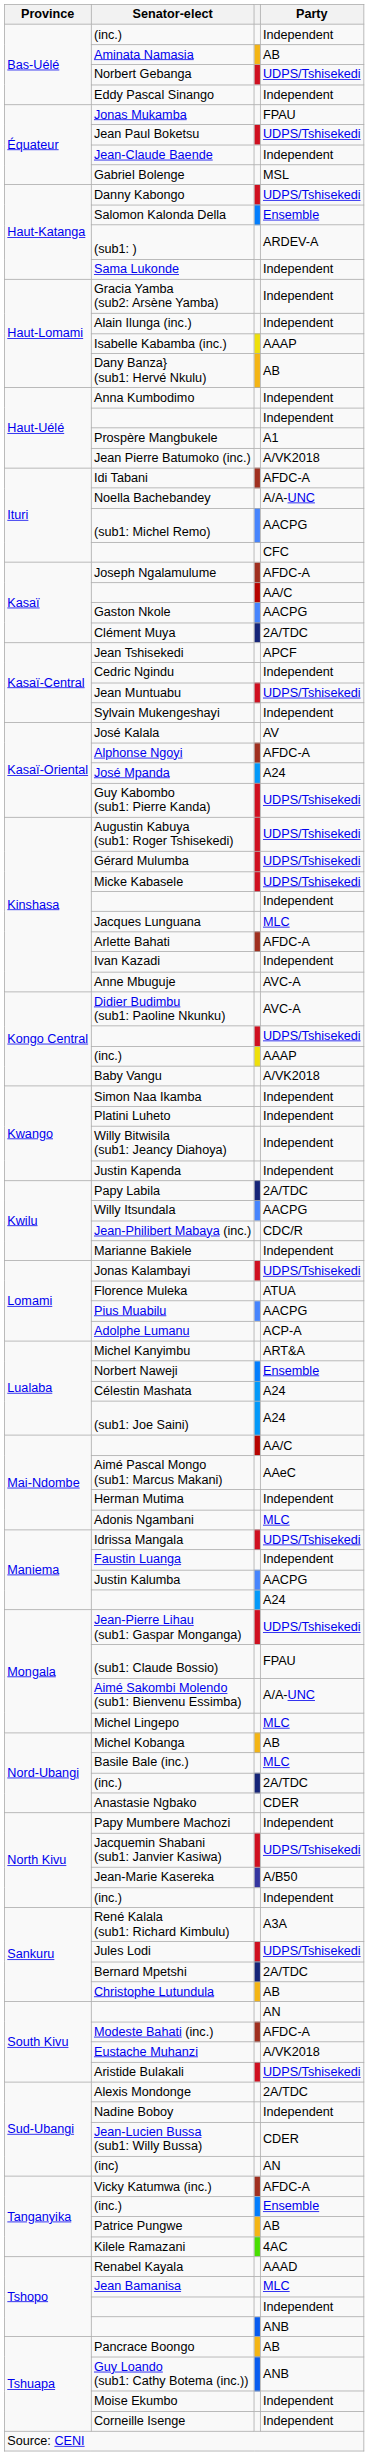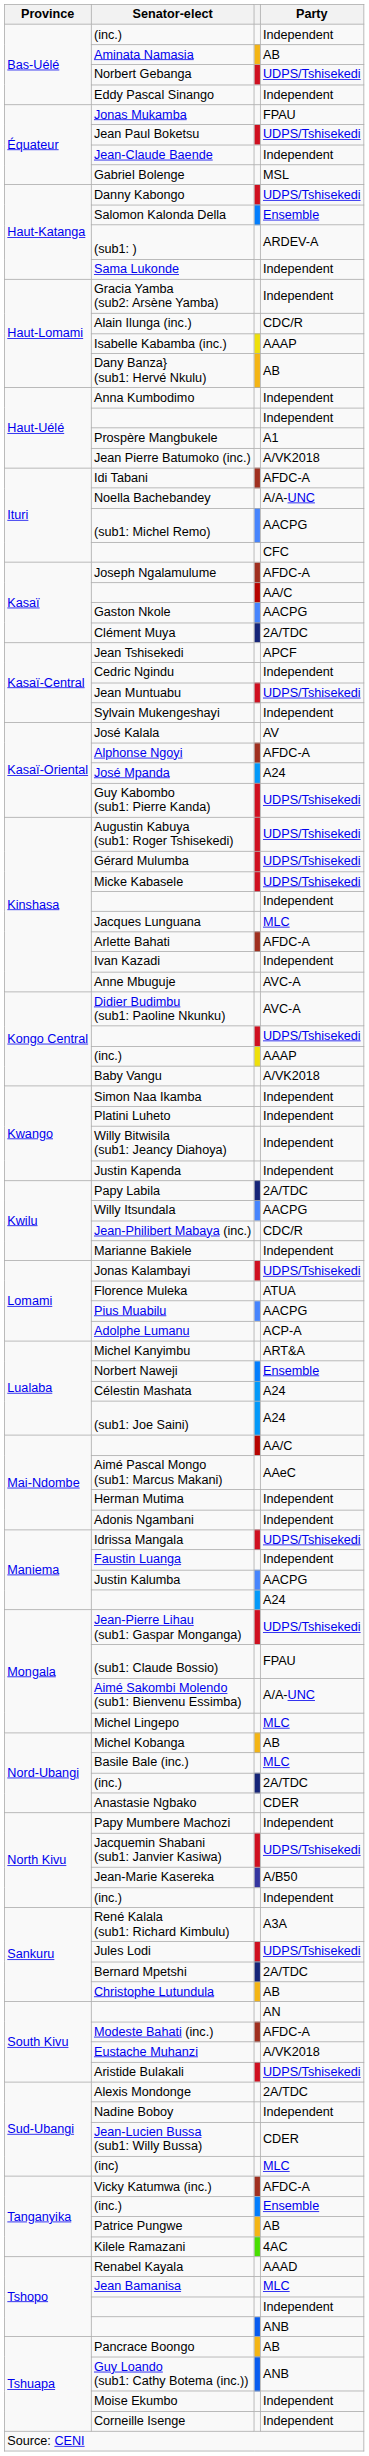 <table class="wikitable sortable static-row-numbers">
 <tr>
 <th>Province</th>
 <th>Senator-elect</th>
 <th class="unsortable"></th>
 <th>Party</th>
 </tr>
 <tr>
 <td rowspan=4><a href='#'>Bas-Uélé</a></td>
 <td data-sort-value="Agito Carole"> (inc.)</td>
 <td bgcolor=></td>
 <td>Independent</td>
 </tr>
 <tr>
 <td data-sort-value="Namasia Aminata"><a href='#'>Aminata Namasia</a></td>
 <td bgcolor=#f4b515></td>
 <td>AB</td>
 </tr>
 <tr>
 <td data-sort-value="Gebanga Norbert">Norbert Gebanga</td>
 <td bgcolor=#CF1020></td>
 <td><a href='#'>UDPS/Tshisekedi</a></td>
 </tr>
 <tr>
 <td data-sort-value="Sinango Eddy Pascal">Eddy Pascal Sinango</td>
 <td bgcolor=></td>
 <td>Independent</td>
 </tr>
 <tr>
 <td rowspan=4><a href='#'>Équateur</a></td>
 <td data-sort-value="Mukamba Jonas]"><a href='#'>Jonas Mukamba</a></td>
 <td></td>
 <td>FPAU</td>
 </tr>
 <tr>
 <td data-sort-value="Boketsu Jean Paul]">Jean Paul Boketsu</td>
 <td bgcolor=#CF1020></td>
 <td><a href='#'>UDPS/Tshisekedi</a></td>
 </tr>
 <tr>
 <td data-sort-value="Baende Jean Claude]"><a href='#'>Jean-Claude Baende</a></td>
 <td bgcolor=></td>
 <td>Independent</td>
 </tr>
 <tr>
 <td data-sort-value="Bolenge Gabriel]">Gabriel Bolenge</td>
 <td></td>
 <td>MSL</td>
 </tr>
 <tr>
 <td rowspan=4><a href='#'>Haut-Katanga</a></td>
 <td data-sort-value="Kabongo Danny">Danny Kabongo</td>
 <td bgcolor=#CF1020></td>
 <td><a href='#'>UDPS/Tshisekedi</a></td>
 </tr>
 <tr>
 <td data-sort-value="Kalonda Della Salomon">Salomon Kalonda Della</td>
 <td bgcolor=#037efd></td>
 <td><a href='#'>Ensemble</a></td>
 </tr>
 <tr>
 <td data-sort-value="Kyabula Jacques"><br>(sub1: )</td>
 <td></td>
 <td>ARDEV-A</td>
 </tr>
 <tr>
 <td><a href='#'>Sama Lukonde</a></td>
 <td bgcolor=></td>
 <td>Independent</td>
 </tr>
 <tr>
 <td rowspan=4><a href='#'>Haut-Lomami</a></td>
 <td data-sort-value="Yamba Gracia">Gracia Yamba<br>(sub2: Arsène Yamba)</td>
 <td bgcolor=></td>
 <td>Independent</td>
 </tr>
 <tr>
 <td data-sort-value="Ilunga Alain">Alain Ilunga (inc.)</td>
 <td bgcolor=></td>
-<td>Independent</td>
+<td>CDC/R</td>
 </tr>
 <tr>
 <td data-sort-value="Kabamba Isabelle">Isabelle Kabamba  (inc.)</td>
 <td bgcolor=#efe00b></td>
 <td>AAAP</td>
 </tr>
 <tr>
 <td data-sort-value="Banza Dany">Dany Banza}<br>(sub1: Hervé Nkulu)</td>
 <td bgcolor=#f4b515></td>
 <td>AB</td>
 </tr>
 <tr>
 <td rowspan=4><a href='#'>Haut-Uélé</a></td>
 <td data-sort-value="Kumbodimo Anna">Anna Kumbodimo</td>
 <td bgcolor=></td>
 <td>Independent</td>
 </tr>
 <tr>
 <td data-sort-value="Baseane Christophe"></td>
 <td bgcolor=></td>
 <td>Independent</td>
 </tr>
 <tr>
 <td data-sort-value="Mangbukele Prospère">Prospère Mangbukele</td>
 <td></td>
 <td>A1</td>
 </tr>
 <tr>
 <td data-sort-value="Batumoko Jean Pierre">Jean Pierre Batumoko (inc.)</td>
 <td></td>
 <td>A/VK2018</td>
 </tr>
 <tr>
 <td rowspan=4><a href='#'>Ituri</a></td>
 <td data-sort-value="Tabani Idi">Idi Tabani</td>
 <td bgcolor=#a03020></td>
 <td>AFDC-A</td>
 </tr>
 <tr>
 <td data-sort-value="Bachebandey Noella]">Noella Bachebandey</td>
 <td bgcolor=></td>
 <td>A/A-<a href='#'>UNC</a></td>
 </tr>
 <tr>
 <td data-sort-value="Adubang'o Samuel"><br>(sub1: Michel Remo)</td>
 <td bgcolor=#4785fd></td>
 <td>AACPG</td>
 </tr>
 <tr>
 <td data-sort-value="Banio Daniel"></td>
 <td></td>
 <td>CFC</td>
 </tr>
 <tr>
 <td rowspan=4><a href='#'>Kasaï</a></td>
 <td data-sort-value="Ngalamulume Joseph">Joseph Ngalamulume</td>
 <td bgcolor=#a03020></td>
 <td>AFDC-A</td>
 </tr>
 <tr>
 <td data-sort-value="Mbingho Hubert"></td>
 <td bgcolor=#b70400></td>
 <td>AA/C</td>
 </tr>
 <tr>
 <td data-sort-value="Nkole Gaston">Gaston Nkole</td>
 <td bgcolor=#4785fd></td>
 <td>AACPG</td>
 </tr>
 <tr>
 <td data-sort-value="Muya Clément">Clément Muya</td>
 <td bgcolor=#162578></td>
 <td>2A/TDC</td>
 </tr>
 <tr>
 <td rowspan=4><a href='#'>Kasaï-Central</a></td>
 <td data-sort-value="Tshisekedi Jean">Jean Tshisekedi</td>
 <td></td>
 <td>APCF</td>
 </tr>
 <tr>
 <td data-sort-value="Ngindu Cedric">Cedric Ngindu</td>
 <td bgcolor=></td>
 <td>Independent</td>
 </tr>
 <tr>
 <td data-sort-value="Muntuabu Jean">Jean Muntuabu</td>
 <td bgcolor=#CF1020></td>
 <td><a href='#'>UDPS/Tshisekedi</a></td>
 </tr>
 <tr>
 <td data-sort-value="Mukengeshayi Sylvain">Sylvain Mukengeshayi</td>
 <td></td>
 <td>Independent</td>
 </tr>
 <tr>
 <td rowspan=4><a href='#'>Kasaï-Oriental</a></td>
 <td data-sort-value="Kalala José">José Kalala</td>
 <td></td>
 <td>AV</td>
 </tr>
 <tr>
 <td data-sort-value="Ngoyi Alphonse"><a href='#'>Alphonse Ngoyi</a></td>
 <td bgcolor=#a03020></td>
 <td>AFDC-A</td>
 </tr>
 <tr>
 <td data-sort-value="Mpanda José"><a href='#'>José Mpanda</a></td>
 <td bgcolor=#0399f9></td>
 <td>A24</td>
 </tr>
 <tr>
 <td data-sort-value="Kabombo Guy">Guy Kabombo<br>(sub1: Pierre Kanda)</td>
 <td bgcolor=#CF1020></td>
 <td><a href='#'>UDPS/Tshisekedi</a></td>
 </tr>
 <tr>
 <td rowspan=8><a href='#'>Kinshasa</a></td>
 <td data-sort-value="Kabuya Augustin">Augustin Kabuya<br>(sub1: Roger Tshisekedi)</td>
 <td bgcolor=#CF1020></td>
 <td><a href='#'>UDPS/Tshisekedi</a></td>
 </tr>
 <tr>
 <td data-sort-value="Mulumba Gérard">Gérard Mulumba</td>
 <td bgcolor=#CF1020></td>
 <td><a href='#'>UDPS/Tshisekedi</a></td>
 </tr>
 <tr>
 <td data-sort-value="Kabasele Micke">Micke Kabasele</td>
 <td bgcolor=#CF1020></td>
 <td><a href='#'>UDPS/Tshisekedi</a></td>
 </tr>
 <tr>
 <td data-sort-value="Ngobila Gentiny"></td>
 <td bgcolor=></td>
 <td>Independent</td>
 </tr>
 <tr>
 <td data-sort-value="Lunguana Jacques">Jacques Lunguana</td>
 <td bgcolor=></td>
 <td><a href='#'>MLC</a></td>
 </tr>
 <tr>
 <td data-sort-value="Bahati Arlette">Arlette Bahati</td>
 <td bgcolor=#a03020></td>
 <td>AFDC-A</td>
 </tr>
 <tr>
 <td data-sort-value="Kazadi Ivan">Ivan Kazadi</td>
 <td bgcolor=></td>
 <td>Independent</td>
 </tr>
 <tr>
 <td data-sort-value="Mbuguje Anne">Anne Mbuguje</td>
 <td></td>
 <td>AVC-A</td>
 </tr>
 <tr>
 <td rowspan=4><a href='#'>Kongo Central</a></td>
 <td data-sort-value="Budimbu Didier"><a href='#'>Didier Budimbu</a><br>(sub1: Paoline Nkunku)</td>
 <td></td>
 <td>AVC-A</td>
 </tr>
 <tr>
 <td data-sort-value="Kinduelo Pascal"></td>
 <td bgcolor=#CF1020></td>
 <td><a href='#'>UDPS/Tshisekedi</a></td>
 </tr>
 <tr>
 <td data-sort-value="Ngudianza Nefertiti"> (inc.)</td>
 <td bgcolor=#efe00b></td>
 <td>AAAP</td>
 </tr>
 <tr>
 <td data-sort-value="Vangu Baby">Baby Vangu</td>
 <td></td>
 <td>A/VK2018</td>
 </tr>
 <tr>
 <td rowspan=4><a href='#'>Kwango</a></td>
 <td data-sort-value="Naa Ikamba Simon">Simon Naa Ikamba</td>
 <td bgcolor=></td>
 <td>Independent</td>
 </tr>
 <tr>
 <td data-sort-value="Luheto Platini">Platini Luheto</td>
 <td bgcolor=></td>
 <td>Independent</td>
 </tr>
 <tr>
 <td data-sort-value="Bitwisila Willy">Willy Bitwisila<br>(sub1: Jeancy Diahoya)</td>
 <td bgcolor=></td>
 <td>Independent</td>
 </tr>
 <tr>
 <td data-sort-value="Kapenda Justin">Justin Kapenda</td>
 <td bgcolor=></td>
 <td>Independent</td>
 </tr>
 <tr>
 <td rowspan=4><a href='#'>Kwilu</a></td>
 <td data-sort-value="Labila Papy">Papy Labila</td>
 <td bgcolor=#162578></td>
 <td>2A/TDC</td>
 </tr>
 <tr>
 <td data-sort-value="Itsundala Willy">Willy Itsundala</td>
 <td bgcolor=#4785fd></td>
 <td>AACPG</td>
 </tr>
 <tr>
 <td data-sort-value="Mabaya Jean-Philibert"><a href='#'>Jean-Philibert Mabaya</a> (inc.)</td>
 <td></td>
 <td>CDC/R</td>
 </tr>
 <tr>
 <td data-sort-value="Bakiele Marianne">Marianne Bakiele</td>
 <td bgcolor=></td>
 <td>Independent</td>
 </tr>
 <tr>
 <td rowspan=4><a href='#'>Lomami</a></td>
 <td data-sort-value="Kalambayi Jonas">Jonas Kalambayi</td>
 <td bgcolor=#CF1020></td>
 <td><a href='#'>UDPS/Tshisekedi</a></td>
 </tr>
 <tr>
 <td data-sort-value="Muleka Florence">Florence Muleka</td>
 <td></td>
 <td>ATUA</td>
 </tr>
 <tr>
 <td data-sort-value="Muabilu Pius"><a href='#'>Pius Muabilu</a></td>
 <td bgcolor=#4785fd></td>
 <td>AACPG</td>
 </tr>
 <tr>
 <td data-sort-value="Lumanu Adolphe"><a href='#'>Adolphe Lumanu</a></td>
 <td></td>
 <td>ACP-A</td>
 </tr>
 <tr>
 <td rowspan=4><a href='#'>Lualaba</a></td>
 <td data-sort-value="Kanyimbu Michel">Michel Kanyimbu</td>
 <td></td>
 <td>ART&A</td>
 </tr>
 <tr>
 <td data-sort-value="Naweji Norbert">Norbert Naweji</td>
 <td bgcolor=#037efd></td>
 <td><a href='#'>Ensemble</a></td>
 </tr>
 <tr>
 <td data-sort-value="Mashata Célestin">Célestin Mashata</td>
 <td bgcolor=#0399f9></td>
 <td>A24</td>
 </tr>
 <tr>
 <td data-sort-value="Masuka Fifi"><br>(sub1: Joe Saini)</td>
 <td bgcolor=#0399f9></td>
 <td>A24</td>
 </tr>
 <tr>
 <td rowspan=4><a href='#'>Mai-Ndombe</a></td>
 <td data-sort-value="Babanga Anicet"></td>
 <td bgcolor=#b70400></td>
 <td>AA/C</td>
 </tr>
 <tr>
 <td data-sort-value="Mongo Aimé Pascal">Aimé Pascal Mongo<br>(sub1: Marcus Makani)</td>
 <td></td>
 <td>AAeC</td>
 </tr>
 <tr>
 <td data-sort-value="Mutima Herman]">Herman Mutima</td>
 <td bgcolor=></td>
 <td>Independent</td>
 </tr>
 <tr>
 <td data-sort-value="Ngambani Adonis">Adonis Ngambani</td>
 <td bgcolor=></td>
-<td><a href='#'>MLC</a></td>
+<td>Independent</td>
 </tr>
 <tr>
 <td rowspan=4><a href='#'>Maniema</a></td>
 <td data-sort-value="Mangala Idrissa">Idrissa Mangala</td>
 <td bgcolor=#CF1020></td>
 <td><a href='#'>UDPS/Tshisekedi</a></td>
 </tr>
 <tr>
 <td data-sort-value="Luanga Faustin"><a href='#'>Faustin Luanga</a></td>
 <td bgcolor=></td>
 <td>Independent</td>
 </tr>
 <tr>
 <td data-sort-value="Kalumba Justin">Justin Kalumba</td>
 <td bgcolor=#4785fd></td>
 <td>AACPG</td>
 </tr>
 <tr>
 <td data-sort-value="Omana Pascal"></td>
 <td bgcolor=#0399f9></td>
 <td>A24</td>
 </tr>
 <tr>
 <td rowspan=4><a href='#'>Mongala</a></td>
 <td data-sort-value="Lihau Jean-Pierre"><a href='#'>Jean-Pierre Lihau</a><br>(sub1: Gaspar Monganga)</td>
 <td bgcolor=#CF1020></td>
 <td><a href='#'>UDPS/Tshisekedi</a></td>
 </tr>
 <tr>
 <td data-sort-value="Bokumwana Elise"><br>(sub1: Claude Bossio)</td>
 <td></td>
 <td>FPAU</td>
 </tr>
 <tr>
 <td data-sort-value="Sakombi Aimé"><a href='#'>Aimé Sakombi Molendo</a><br>(sub1: Bienvenu Essimba)</td>
 <td bgcolor=></td>
 <td>A/A-<a href='#'>UNC</a></td>
 </tr>
 <tr>
 <td data-sort-value="Lingepo Michel">Michel Lingepo</td>
 <td bgcolor=></td>
 <td><a href='#'>MLC</a></td>
 </tr>
 <tr>
 <td rowspan=4><a href='#'>Nord-Ubangi</a></td>
 <td data-sort-value="Kobanga Michel">Michel Kobanga</td>
 <td bgcolor=#f4b515></td>
 <td>AB</td>
 </tr>
 <tr>
 <td data-sort-value="Bale Basile">Basile Bale (inc.)</td>
 <td bgcolor=></td>
 <td><a href='#'>MLC</a></td>
 </tr>
 <tr>
 <td data-sort-value="Mobutu Giala"> (inc.)</td>
 <td bgcolor=#162578></td>
 <td>2A/TDC</td>
 </tr>
 <tr>
 <td data-sort-value="Ngbako Anastasie">Anastasie Ngbako</td>
 <td></td>
 <td>CDER</td>
 </tr>
 <tr>
 <td rowspan=4><a href='#'>North Kivu</a></td>
 <td data-sort-value="Mumbere Machozi Papy">Papy Mumbere Machozi</td>
 <td bgcolor=></td>
 <td>Independent</td>
 </tr>
 <tr>
 <td data-sort-value="Shabani Jacquemin">Jacquemin Shabani<br>(sub1: Janvier Kasiwa)</td>
 <td bgcolor=#CF1020></td>
 <td><a href='#'>UDPS/Tshisekedi</a></td>
 </tr>
 <tr>
 <td data-sort-value="Kasereka Jean-Marie">Jean-Marie Kasereka</td>
 <td bgcolor=#3536a0></td>
 <td>A/B50</td>
 </tr>
 <tr>
 <td data-sort-value="Vunabandi Célestin"> (inc.)</td>
 <td bgcolor=></td>
 <td>Independent</td>
 </tr>
 <tr>
 <td rowspan=4><a href='#'>Sankuru</a></td>
 <td data-sort-value="Kalala René">René Kalala<br>(sub1: Richard Kimbulu)</td>
 <td bgcolor=></td>
 <td>A3A</td>
 </tr>
 <tr>
 <td data-sort-value="Lodi Jules">Jules Lodi</td>
 <td bgcolor=#CF1020></td>
 <td><a href='#'>UDPS/Tshisekedi</a></td>
 </tr>
 <tr>
 <td data-sort-value="Mpetshi Bernard">Bernard Mpetshi</td>
 <td bgcolor=#162578></td>
 <td>2A/TDC</td>
 </tr>
 <tr>
 <td data-sort-value="Lutundula Christophe"><a href='#'>Christophe Lutundula</a></td>
 <td bgcolor=#f4b515></td>
 <td>AB</td>
 </tr>
 <tr>
 <td rowspan=4><a href='#'>South Kivu</a></td>
 <td data-sort-value="Basengezi Norbert"></td>
 <td></td>
 <td>AN</td>
 </tr>
 <tr>
 <td data-sort-value="Bahati Modeste"><a href='#'>Modeste Bahati</a> (inc.)</td>
 <td bgcolor=#a03020></td>
 <td>AFDC-A</td>
 </tr>
 <tr>
 <td data-sort-value="Muhanzi Eustache"><a href='#'>Eustache Muhanzi</a></td>
 <td></td>
 <td>A/VK2018</td>
 </tr>
 <tr>
 <td data-sort-value="Bulakali Aristide">Aristide Bulakali</td>
 <td bgcolor=#CF1020></td>
 <td><a href='#'>UDPS/Tshisekedi</a></td>
 </tr>
 <tr>
 <td rowspan=4><a href='#'>Sud-Ubangi</a></td>
 <td data-sort-value="Mondonge Alexis">Alexis Mondonge</td>
 <td bgcolor=></td>
 <td>2A/TDC</td>
 </tr>
 <tr>
 <td data-sort-value="Boboy Nadine">Nadine Boboy</td>
 <td bgcolor=></td>
 <td>Independent</td>
 </tr>
 <tr>
 <td data-sort-value="Bussa Jean-Lucien"><a href='#'>Jean-Lucien Bussa</a><br>(sub1: Willy Bussa)</td>
 <td></td>
 <td>CDER</td>
 </tr>
 <tr>
 <td data-sort-value="Bemba Françoise"> (inc)</td>
 <td bgcolor=></td>
-<td>AN</td>
+<td><a href='#'>MLC</a></td>
 </tr>
 <tr>
 <td rowspan=4><a href='#'>Tanganyika</a></td>
 <td data-sort-value="Katumwa Vicky">Vicky Katumwa (inc.)</td>
 <td bgcolor=#a03020></td>
 <td>AFDC-A</td>
 </tr>
 <tr>
 <td data-sort-value="Mwando Christine"> (inc.)</td>
 <td bgcolor=#037efd></td>
 <td><a href='#'>Ensemble</a></td>
 </tr>
 <tr>
 <td data-sort-value="Pungwe Patrice">Patrice Pungwe</td>
 <td bgcolor=#f4b515></td>
 <td>AB</td>
 </tr>
 <tr>
 <td data-sort-value="Ramazani Kilele">Kilele Ramazani</td>
 <td bgcolor=#49df00></td>
 <td>4AC</td>
 </tr>
 <tr>
 <td rowspan=4><a href='#'>Tshopo</a></td>
 <td data-sort-value="Kayala Renabel">Renabel Kayala</td>
 <td></td>
 <td>AAAD</td>
 </tr>
 <tr>
 <td data-sort-value="Bamanisa Jean"><a href='#'>Jean Bamanisa</a></td>
 <td bgcolor=></td>
 <td><a href='#'>MLC</a></td>
 </tr>
 <tr>
 <td data-sort-value="Daruwezi Jean-Pierre"></td>
 <td bgcolor=></td>
 <td>Independent</td>
 </tr>
 <tr>
 <td data-sort-value="Nikomba Madeleine"></td>
 <td bgcolor=#085cf0></td>
 <td>ANB</td>
 </tr>
 <tr>
 <td rowspan=4><a href='#'>Tshuapa</a></td>
 <td data-sort-value="Boongo Pancrace">Pancrace Boongo</td>
 <td bgcolor=#f4b515></td>
 <td>AB</td>
 </tr>
 <tr>
 <td data-sort-value="Loando Guy"><a href='#'>Guy Loando</a><br>(sub1: Cathy Botema (inc.))</td>
 <td bgcolor=#085cf0></td>
 <td>ANB</td>
 </tr>
 <tr>
 <td data-sort-value="Ekumbo Moise">Moise Ekumbo</td>
 <td bgcolor=></td>
 <td>Independent</td>
 </tr>
 <tr>
 <td data-sort-value="Isenge Corneille">Corneille Isenge</td>
 <td bgcolor=></td>
 <td>Independent</td>
 </tr>
 <tr class="sortbottom static-row-header">
 <td colspan=4>Source: <a href='#'>CENI</a></td>
 </tr>
 </table>
